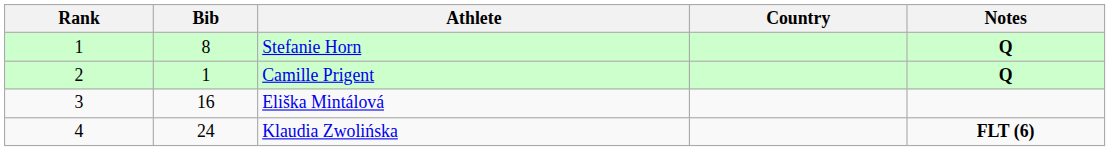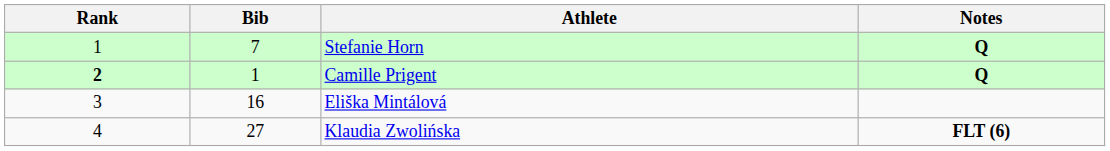 <table class="wikitable" style="text-align:center;width: 50%;">
 <tr>
 <th>Rank</th>
 <th>Bib</th>
 <th>Athlete</th>
-<th>Country</th>
 <th>Notes</th>
 </tr>
 <tr bgcolor=ccffcc>
 <td>1</td>
-<td>8</td>
+<td>7</td>
 <td align=left><a href='#'>Stefanie Horn</a></td>
-<td align=left></td>
 <td><strong>Q</strong></td>
 </tr>
 <tr bgcolor=ccffcc>
-<td>2</td>
+<td><strong>2</strong></td>
 <td>1</td>
 <td align=left><a href='#'>Camille Prigent</a></td>
-<td align=left></td>
 <td><strong>Q</strong></td>
 </tr>
 <tr>
 <td>3</td>
 <td>16</td>
 <td align=left><a href='#'>Eliška Mintálová</a></td>
-<td align=left></td>
 <td></td>
 </tr>
 <tr>
 <td>4</td>
-<td>24</td>
+<td>27</td>
 <td align=left><a href='#'>Klaudia Zwolińska</a></td>
-<td align=left></td>
 <td><strong>FLT (6)</strong></td>
 </tr>
 </table>
